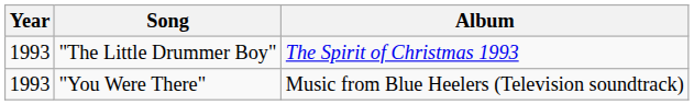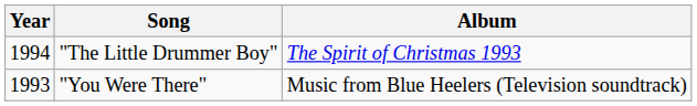 <table class="wikitable" style="text-align:center;">
 <tr>
 <th>Year</th>
 <th>Song</th>
 <th>Album</th>
 </tr>
 <tr>
-<td>1993</td>
+<td>1994</td>
 <td align="left">"The Little Drummer Boy"</td>
 <td align="left"><em><a href='#'>The Spirit of Christmas 1993</a></em></td>
 </tr>
 <tr>
 <td>1993</td>
 <td align="left">"You Were There"</td>
 <td align="left">Music from Blue Heelers (Television soundtrack)</td>
 </tr>
 </table>
